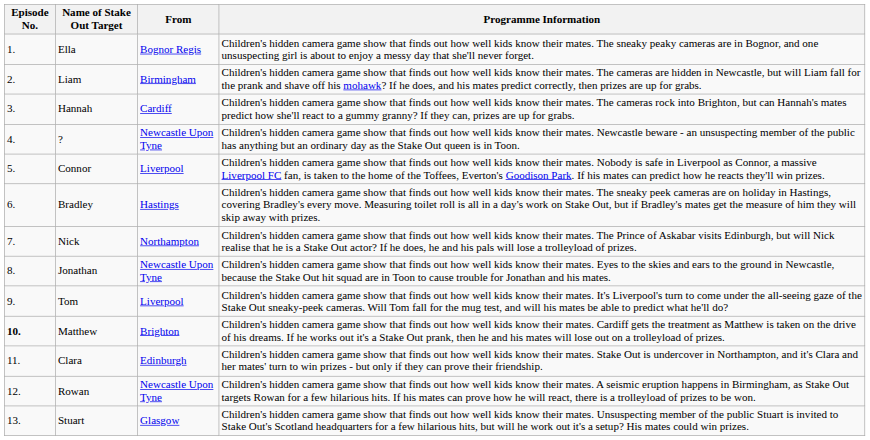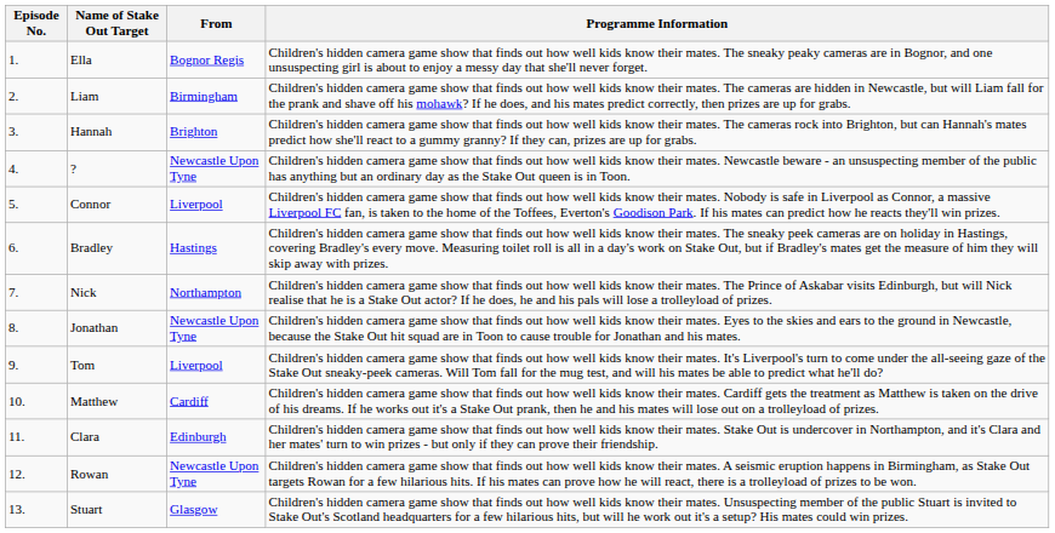 <table class="wikitable">
 <tr>
 <th>Episode No.</th>
 <th>Name of Stake Out Target</th>
 <th>From</th>
 <th>Programme Information</th>
 </tr>
 <tr>
 <td>1. </td>
 <td>Ella</td>
 <td><a href='#'>Bognor Regis</a></td>
 <td>Children's hidden camera game show that finds out how well kids know their mates. The sneaky peaky cameras are in Bognor, and one unsuspecting girl is about to enjoy a messy day that she'll never forget.</td>
 </tr>
 <tr>
 <td>2. </td>
 <td>Liam</td>
 <td><a href='#'>Birmingham</a></td>
 <td>Children's hidden camera game show that finds out how well kids know their mates. The cameras are hidden in Newcastle, but will Liam fall for the prank and shave off his <a href='#'>mohawk</a>? If he does, and his mates predict correctly, then prizes are up for grabs.</td>
 </tr>
 <tr>
 <td>3. </td>
 <td>Hannah</td>
-<td><a href='#'>Cardiff</a></td>
+<td><a href='#'>Brighton</a></td>
 <td>Children's hidden camera game show that finds out how well kids know their mates. The cameras rock into Brighton, but can Hannah's mates predict how she'll react to a gummy granny? If they can, prizes are up for grabs.</td>
 </tr>
 <tr>
 <td>4. </td>
 <td>?</td>
 <td><a href='#'>Newcastle Upon Tyne</a></td>
 <td>Children's hidden camera game show that finds out how well kids know their mates. Newcastle beware - an unsuspecting member of the public has anything but an ordinary day as the Stake Out queen is in Toon.</td>
 </tr>
 <tr>
 <td>5. </td>
 <td>Connor</td>
 <td><a href='#'>Liverpool</a></td>
 <td>Children's hidden camera game show that finds out how well kids know their mates. Nobody is safe in Liverpool as Connor, a massive <a href='#'>Liverpool FC</a> fan, is taken to the home of the Toffees, Everton's <a href='#'>Goodison Park</a>. If his mates can predict how he reacts they'll win prizes.</td>
 </tr>
 <tr>
 <td>6. </td>
 <td>Bradley</td>
 <td><a href='#'>Hastings</a></td>
 <td>Children's hidden camera game show that finds out how well kids know their mates. The sneaky peek cameras are on holiday in Hastings, covering Bradley's every move. Measuring toilet roll is all in a day's work on Stake Out, but if Bradley's mates get the measure of him they will skip away with prizes.</td>
 </tr>
 <tr>
 <td>7. </td>
 <td>Nick</td>
 <td><a href='#'>Northampton</a></td>
 <td>Children's hidden camera game show that finds out how well kids know their mates. The Prince of Askabar visits Edinburgh, but will Nick realise that he is a Stake Out actor? If he does, he and his pals will lose a trolleyload of prizes.</td>
 </tr>
 <tr>
 <td>8. </td>
 <td>Jonathan</td>
 <td><a href='#'>Newcastle Upon Tyne</a></td>
 <td>Children's hidden camera game show that finds out how well kids know their mates. Eyes to the skies and ears to the ground in Newcastle, because the Stake Out hit squad are in Toon to cause trouble for Jonathan and his mates.</td>
 </tr>
 <tr>
 <td>9. </td>
 <td>Tom</td>
 <td><a href='#'>Liverpool</a></td>
 <td>Children's hidden camera game show that finds out how well kids know their mates. It's Liverpool's turn to come under the all-seeing gaze of the Stake Out sneaky-peek cameras. Will Tom fall for the mug test, and will his mates be able to predict what he'll do?</td>
 </tr>
 <tr>
-<td><strong>10. </strong></td>
+<td>10. </td>
 <td>Matthew</td>
-<td><a href='#'>Brighton</a></td>
+<td><a href='#'>Cardiff</a></td>
 <td>Children's hidden camera game show that finds out how well kids know their mates. Cardiff gets the treatment as Matthew is taken on the drive of his dreams. If he works out it's a Stake Out prank, then he and his mates will lose out on a trolleyload of prizes.</td>
 </tr>
 <tr>
 <td>11. </td>
 <td>Clara</td>
 <td><a href='#'>Edinburgh</a></td>
 <td>Children's hidden camera game show that finds out how well kids know their mates. Stake Out is undercover in Northampton, and it's Clara and her mates' turn to win prizes - but only if they can prove their friendship.</td>
 </tr>
 <tr>
 <td>12.  </td>
 <td>Rowan</td>
 <td><a href='#'>Newcastle Upon Tyne</a></td>
 <td>Children's hidden camera game show that finds out how well kids know their mates. A seismic eruption happens in Birmingham, as Stake Out targets Rowan for a few hilarious hits. If his mates can prove how he will react, there is a trolleyload of prizes to be won.</td>
 </tr>
 <tr>
 <td>13. </td>
 <td>Stuart</td>
 <td><a href='#'>Glasgow</a></td>
 <td>Children's hidden camera game show that finds out how well kids know their mates. Unsuspecting member of the public Stuart is invited to Stake Out's Scotland headquarters for a few hilarious hits, but will he work out it's a setup? His mates could win prizes.</td>
 </tr>
 </table>
